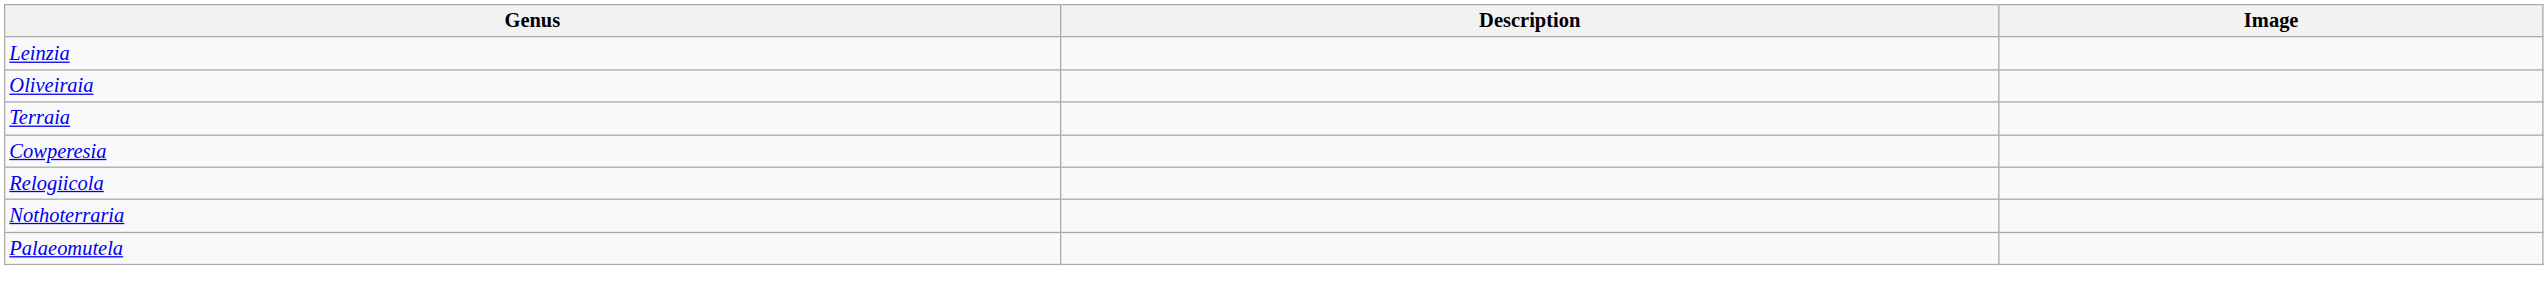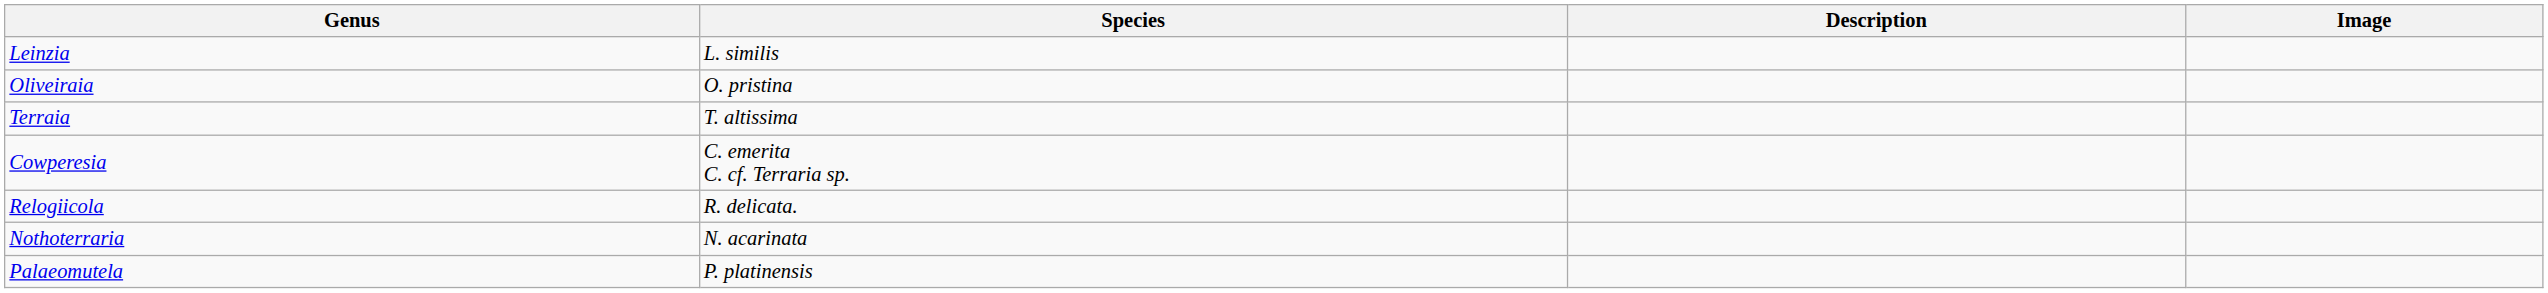 <table class="wikitable" align="center" width="100%">
 <tr>
 <th>Genus</th>
+<th>Species</th>
 <th>Description</th>
 <th>Image</th>
 </tr>
 <tr>
 <td><em><a href='#'>Leinzia</a></em></td>
+<td><em>L. similis</em></td>
 <td></td>
 <td></td>
 </tr>
 <tr>
 <td><em><a href='#'>Oliveiraia</a></em></td>
+<td><em>O. pristina</em></td>
 <td></td>
 <td></td>
 </tr>
 <tr>
 <td><em><a href='#'>Terraia</a></em></td>
+<td><em>T. altissima</em></td>
 <td></td>
 <td></td>
 </tr>
 <tr>
 <td><em><a href='#'>Cowperesia</a></em></td>
+<td><em>C. emerita</em><br><em>C. cf. Terraria sp.</em></td>
 <td></td>
 <td></td>
 </tr>
 <tr>
 <td><em><a href='#'>Relogiicola</a></em></td>
+<td><em>R. delicata.</em></td>
 <td></td>
 <td></td>
 </tr>
 <tr>
 <td><em><a href='#'>Nothoterraria</a></em></td>
+<td><em>N. acarinata</em></td>
 <td></td>
 <td></td>
 </tr>
 <tr>
 <td><em><a href='#'>Palaeomutela</a></em></td>
+<td><em>P. platinensis</em></td>
 <td></td>
 <td></td>
 </tr>
 </table>
